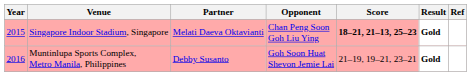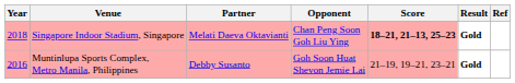 <table class="sortable wikitable" style="font-size: 90%">
 <tr>
 <th>Year</th>
 <th>Venue</th>
 <th>Partner</th>
 <th>Opponent</th>
 <th>Score</th>
 <th>Result</th>
 <th>Ref</th>
 </tr>
 <tr style="background:#FFAAAA">
-<td align="center"><a href='#'>2015</a></td>
+<td align="center"><a href='#'>2018</a></td>
 <td align="left"><a href='#'>Singapore Indoor Stadium</a>, Singapore</td>
 <td align="left"> <a href='#'>Melati Daeva Oktavianti</a></td>
 <td align="left"> <a href='#'>Chan Peng Soon</a><br> <a href='#'>Goh Liu Ying</a></td>
 <td align="left"><strong>18–21, 21–13, 25–23</strong></td>
 <td style="text-align:left; background:white"> <strong>Gold</strong></td>
 <td style="text-align:center; background:white"></td>
 </tr>
 <tr style="background:#FFAAAA">
 <td align="center"><a href='#'>2016</a></td>
 <td align="left">Muntinlupa Sports Complex,<br><a href='#'>Metro Manila</a>, Philippines</td>
 <td align="left"> <a href='#'>Debby Susanto</a></td>
 <td align="left"> <a href='#'>Goh Soon Huat</a><br> <a href='#'>Shevon Jemie Lai</a></td>
 <td align="left">21–19, 19–21, 23–21</td>
 <td style="text-align:left; background:white"> <strong>Gold</strong></td>
 <td style="text-align:center; background:white"></td>
 </tr>
 </table>
